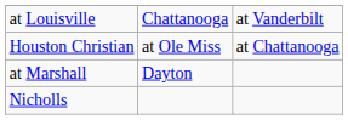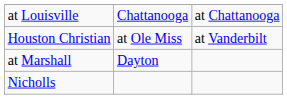 <table class="wikitable">
 <tr>
 </tr>
 <tr>
 <td>at <a href='#'>Louisville</a></td>
 <td><a href='#'>Chattanooga</a></td>
-<td>at <a href='#'>Vanderbilt</a></td>
+<td>at <a href='#'>Chattanooga</a></td>
 </tr>
 <tr>
 <td><a href='#'>Houston Christian</a></td>
 <td>at <a href='#'>Ole Miss</a></td>
-<td>at <a href='#'>Chattanooga</a></td>
+<td>at <a href='#'>Vanderbilt</a></td>
 </tr>
 <tr>
 <td>at <a href='#'>Marshall</a></td>
 <td><a href='#'>Dayton</a></td>
 <td></td>
 </tr>
 <tr>
 <td><a href='#'>Nicholls</a></td>
 <td></td>
 <td></td>
 </tr>
 </table>
